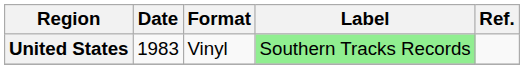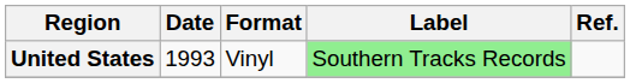 <table class="wikitable plainrowheaders">
 <tr>
 <th scope="col">Region</th>
 <th scope="col">Date</th>
 <th scope="col">Format</th>
 <th scope="col">Label</th>
 <th scope="col">Ref.</th>
 </tr>
 <tr>
 <th scope="row">United States</th>
-<td>1983</td>
+<td>1993</td>
 <td>Vinyl</td>
 <td style="background: lightgreen;">Southern Tracks Records</td>
 <td></td>
 </tr>
 <tr>
 </tr>
 </table>
